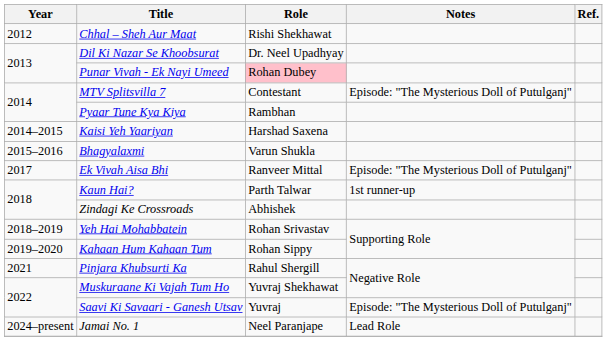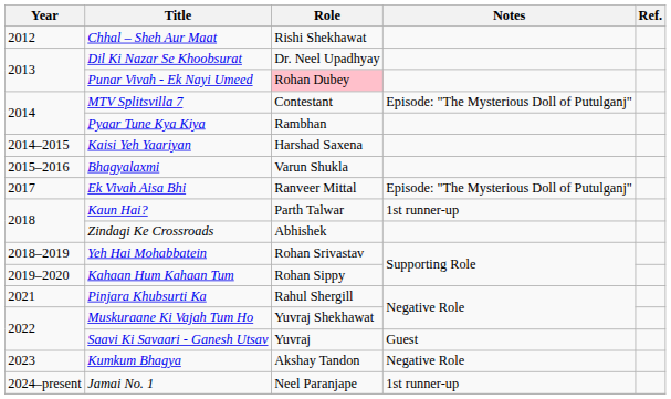 <table class="wikitable sortable plainrowable">
 <tr>
 <th>Year</th>
 <th>Title</th>
 <th>Role</th>
 <th>Notes</th>
 <th>Ref.</th>
 </tr>
 <tr>
 <td>2012</td>
 <td><em><a href='#'>Chhal – Sheh Aur Maat</a></em></td>
 <td>Rishi Shekhawat</td>
 <td></td>
 <td></td>
 </tr>
 <tr>
 <td rowspan="2">2013</td>
 <td><em><a href='#'>Dil Ki Nazar Se Khoobsurat</a></em></td>
 <td>Dr. Neel Upadhyay</td>
 <td></td>
 <td></td>
 </tr>
 <tr>
 <td><em><a href='#'>Punar Vivah - Ek Nayi Umeed</a></em></td>
 <td style="background: pink;">Rohan Dubey</td>
 <td></td>
 <td></td>
 </tr>
 <tr>
 <td rowspan=2>2014</td>
 <td><em><a href='#'>MTV Splitsvilla 7</a></em></td>
 <td>Contestant</td>
 <td>Episode: "The Mysterious Doll of Putulganj"</td>
 <td></td>
 </tr>
 <tr>
 <td><em><a href='#'>Pyaar Tune Kya Kiya</a></em></td>
 <td>Rambhan</td>
 <td></td>
 <td></td>
 </tr>
 <tr>
 <td>2014–2015</td>
 <td><em><a href='#'>Kaisi Yeh Yaariyan</a></em></td>
 <td>Harshad Saxena</td>
 <td></td>
 <td></td>
 </tr>
 <tr>
 <td>2015–2016</td>
 <td><em><a href='#'>Bhagyalaxmi</a></em></td>
 <td>Varun Shukla</td>
 <td></td>
 <td></td>
 </tr>
 <tr>
 <td>2017</td>
 <td><em><a href='#'>Ek Vivah Aisa Bhi</a></em></td>
 <td>Ranveer Mittal</td>
 <td>Episode: "The Mysterious Doll of Putulganj"</td>
 <td></td>
 </tr>
 <tr>
 <td rowspan="2">2018</td>
 <td><em><a href='#'>Kaun Hai?</a></em></td>
 <td>Parth Talwar</td>
 <td>1st runner-up</td>
 <td></td>
 </tr>
 <tr>
 <td><em>Zindagi Ke Crossroads</em></td>
 <td>Abhishek</td>
 <td></td>
 <td></td>
 </tr>
 <tr>
 <td>2018–2019</td>
 <td><em><a href='#'>Yeh Hai Mohabbatein</a></em></td>
 <td>Rohan Srivastav</td>
 <td rowspan = "2">Supporting Role</td>
 <td></td>
 </tr>
 <tr>
 <td>2019–2020</td>
 <td><em><a href='#'>Kahaan Hum Kahaan Tum</a></em></td>
 <td>Rohan Sippy</td>
 <td></td>
 </tr>
 <tr>
 <td>2021</td>
 <td><em><a href='#'>Pinjara Khubsurti Ka</a></em></td>
 <td>Rahul Shergill</td>
 <td rowspan = "2">Negative Role</td>
 <td></td>
 </tr>
 <tr>
 <td rowspan = "2">2022</td>
 <td><em><a href='#'>Muskuraane Ki Vajah Tum Ho</a></em></td>
 <td>Yuvraj Shekhawat</td>
 <td></td>
 </tr>
 <tr>
 <td><em><a href='#'>Saavi Ki Savaari - Ganesh Utsav</a></em></td>
 <td>Yuvraj</td>
-<td>Episode: "The Mysterious Doll of Putulganj"</td>
+<td>Guest</td>
+<td></td>
+</tr>
+<tr>
+<td>2023</td>
+<td><em><a href='#'>Kumkum Bhagya</a></em></td>
+<td>Akshay Tandon</td>
+<td>Negative Role</td>
 <td></td>
 </tr>
 <tr>
 <td>2024–present</td>
 <td><em>Jamai No. 1</em></td>
 <td>Neel Paranjape</td>
-<td>Lead Role</td>
+<td>1st runner-up</td>
 <td></td>
 </tr>
 <tr>
 </tr>
 </table>
